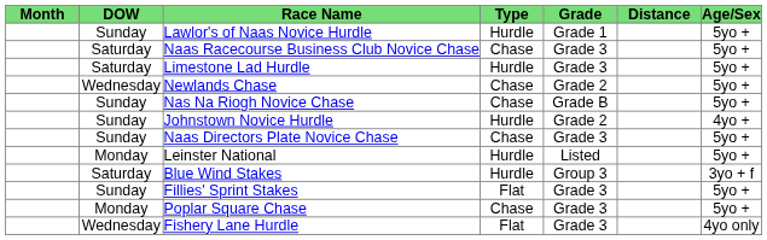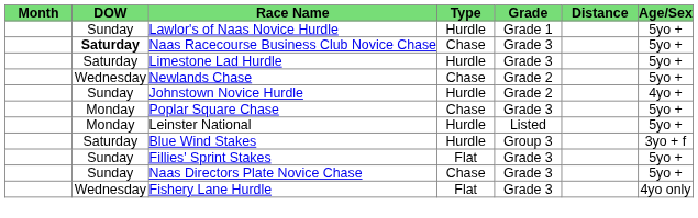 <table class = "sortable" | border="1" cellpadding="0" style="border-collapse: collapse; font-size:90%">
 <tr bgcolor="#77dd77" align="center">
 <th style="width:70px">Month</th>
 <th style="width:80px">DOW</th>
 <th>Race Name</th>
 <th style="width:60px">Type</th>
 <th style="width:70px"><strong>Grade</strong></th>
 <th style="width:80px">Distance</th>
 <th style="width:50px">Age/Sex</th>
 </tr>
 <tr>
 <td style="text-align:center"></td>
 <td style="text-align:center">Sunday</td>
 <td><a href='#'>Lawlor's of Naas Novice Hurdle</a></td>
 <td style="text-align:center">Hurdle</td>
 <td style="text-align:center">Grade 1</td>
 <td style="text-align:center"></td>
 <td style="text-align:center">5yo +</td>
 </tr>
 <tr>
 <td style="text-align:center"></td>
-<td style="text-align:center">Saturday</td>
+<td style="text-align:center"><strong>Saturday</strong></td>
 <td><a href='#'>Naas Racecourse Business Club Novice Chase</a></td>
 <td style="text-align:center">Chase</td>
 <td style="text-align:center">Grade 3</td>
 <td style="text-align:center"></td>
 <td style="text-align:center">5yo +</td>
 </tr>
 <tr>
 <td style="text-align:center"></td>
 <td style="text-align:center">Saturday</td>
 <td><a href='#'>Limestone Lad Hurdle</a></td>
 <td style="text-align:center">Hurdle</td>
 <td style="text-align:center">Grade 3</td>
 <td style="text-align:center"></td>
 <td style="text-align:center">5yo +</td>
 </tr>
 <tr>
 <td style="text-align:center"></td>
 <td style="text-align:center">Wednesday</td>
 <td><a href='#'>Newlands Chase</a></td>
 <td style="text-align:center">Chase</td>
 <td style="text-align:center">Grade 2</td>
 <td style="text-align:center"></td>
 <td style="text-align:center">5yo +</td>
 </tr>
 <tr>
 <td style="text-align:center"></td>
 <td style="text-align:center">Sunday</td>
-<td><a href='#'>Nas Na Riogh Novice Chase</a></td>
-<td style="text-align:center">Chase</td>
-<td style="text-align:center">Grade B</td>
-<td style="text-align:center"></td>
-<td style="text-align:center">5yo +</td>
-</tr>
-<tr>
-<td style="text-align:center"></td>
-<td style="text-align:center">Sunday</td>
 <td><a href='#'>Johnstown Novice Hurdle</a></td>
 <td style="text-align:center">Hurdle</td>
 <td style="text-align:center">Grade 2</td>
 <td style="text-align:center"></td>
 <td style="text-align:center">4yo +</td>
 </tr>
 <tr>
 <td style="text-align:center"></td>
-<td style="text-align:center">Sunday</td>
-<td><a href='#'>Naas Directors Plate Novice Chase</a></td>
+<td style="text-align:center">Monday</td>
+<td><a href='#'>Poplar Square Chase</a></td>
 <td style="text-align:center">Chase</td>
 <td style="text-align:center">Grade 3</td>
 <td style="text-align:center"></td>
 <td style="text-align:center">5yo +</td>
 </tr>
 <tr>
 <td style="text-align:center"></td>
 <td style="text-align:center">Monday</td>
 <td>Leinster National</td>
 <td style="text-align:center">Hurdle</td>
 <td style="text-align:center">Listed</td>
 <td style="text-align:center"></td>
 <td style="text-align:center">5yo +</td>
 </tr>
 <tr>
 <td style="text-align:center"></td>
 <td style="text-align:center">Saturday</td>
 <td><a href='#'>Blue Wind Stakes</a></td>
 <td style="text-align:center">Hurdle</td>
 <td style="text-align:center">Group 3</td>
 <td style="text-align:center"></td>
 <td style="text-align:center">3yo + f</td>
 </tr>
 <tr>
 <td style="text-align:center"></td>
 <td style="text-align:center">Sunday</td>
 <td><a href='#'>Fillies' Sprint Stakes</a></td>
 <td style="text-align:center">Flat</td>
 <td style="text-align:center">Grade 3</td>
 <td style="text-align:center"></td>
 <td style="text-align:center">5yo +</td>
 </tr>
 <tr>
 <td style="text-align:center"></td>
-<td style="text-align:center">Monday</td>
-<td><a href='#'>Poplar Square Chase</a></td>
+<td style="text-align:center">Sunday</td>
+<td><a href='#'>Naas Directors Plate Novice Chase</a></td>
 <td style="text-align:center">Chase</td>
 <td style="text-align:center">Grade 3</td>
 <td style="text-align:center"></td>
 <td style="text-align:center">5yo +</td>
 </tr>
 <tr>
 <td style="text-align:center"></td>
 <td style="text-align:center">Wednesday</td>
 <td><a href='#'>Fishery Lane Hurdle</a></td>
 <td style="text-align:center">Flat</td>
 <td style="text-align:center">Grade 3</td>
 <td style="text-align:center"></td>
 <td style="text-align:center">4yo only</td>
 </tr>
 </table>
